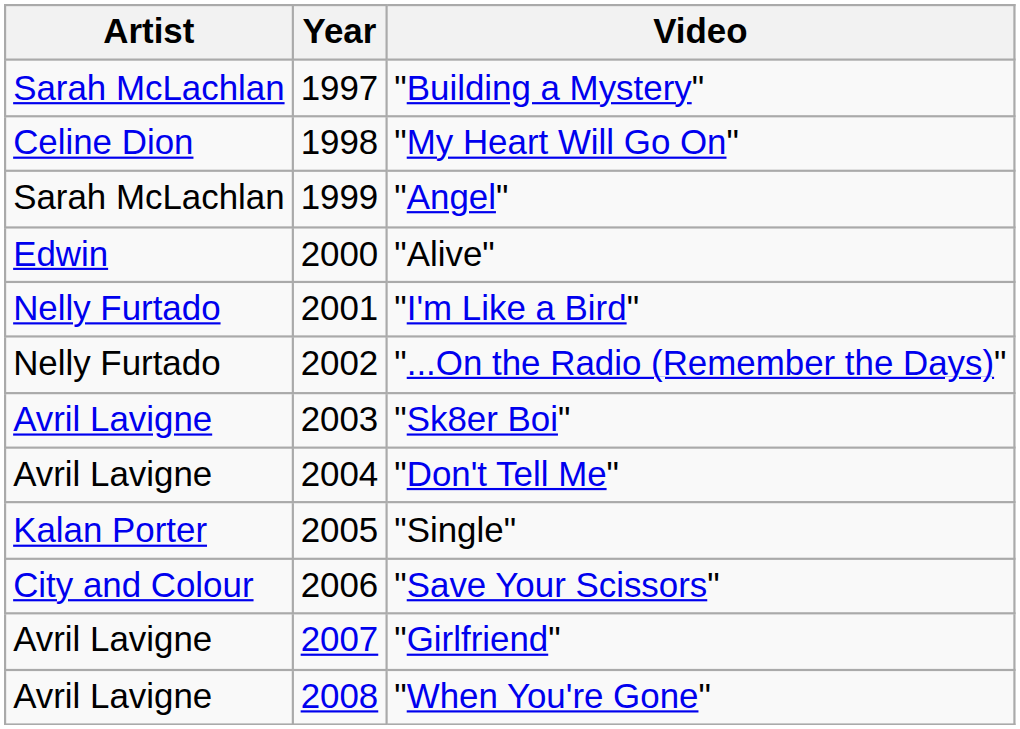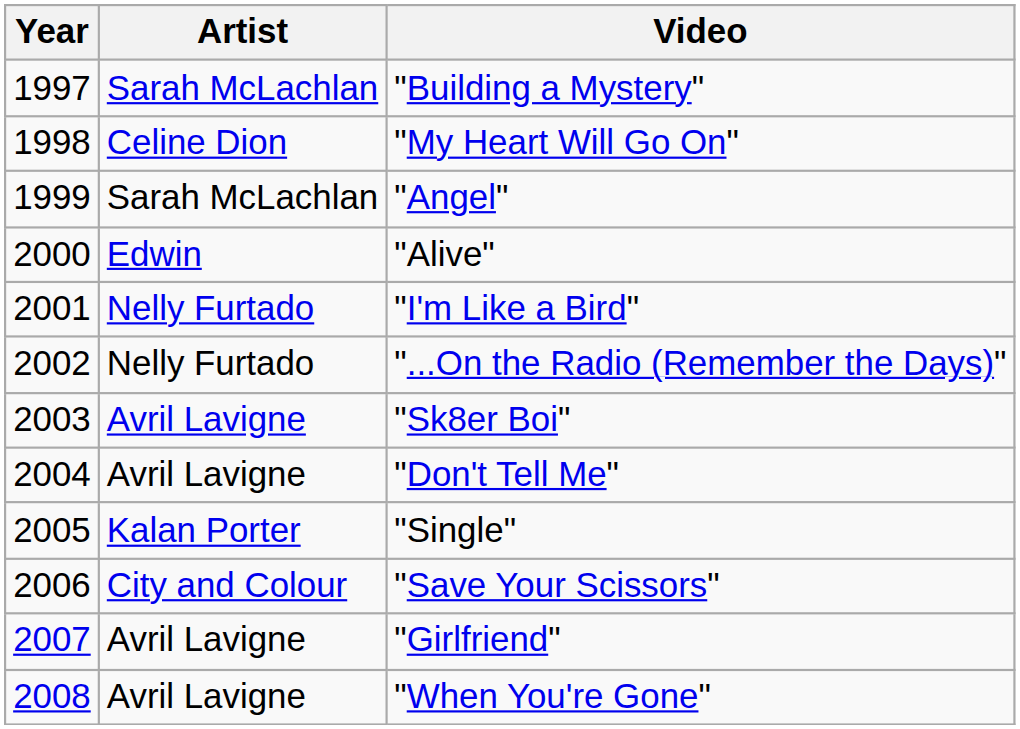 <table class="wikitable">
 <tr>
+<th>Year</th>
 <th>Artist</th>
-<th>Year</th>
 <th>Video</th>
 </tr>
 <tr>
+<td>1997</td>
 <td><a href='#'>Sarah McLachlan</a></td>
-<td>1997</td>
 <td>"<a href='#'>Building a Mystery</a>"</td>
 </tr>
 <tr>
+<td>1998</td>
 <td><a href='#'>Celine Dion</a></td>
-<td>1998</td>
 <td>"<a href='#'>My Heart Will Go On</a>"</td>
 </tr>
 <tr>
+<td>1999</td>
 <td>Sarah McLachlan</td>
-<td>1999</td>
 <td>"<a href='#'>Angel</a>"</td>
 </tr>
 <tr>
+<td>2000</td>
 <td><a href='#'>Edwin</a></td>
-<td>2000</td>
 <td>"Alive"</td>
 </tr>
 <tr>
+<td>2001</td>
 <td><a href='#'>Nelly Furtado</a></td>
-<td>2001</td>
 <td>"<a href='#'>I'm Like a Bird</a>"</td>
 </tr>
 <tr>
+<td>2002</td>
 <td>Nelly Furtado</td>
-<td>2002</td>
 <td>"<a href='#'>...On the Radio (Remember the Days)</a>"</td>
 </tr>
 <tr>
+<td>2003</td>
 <td><a href='#'>Avril Lavigne</a></td>
-<td>2003</td>
 <td>"<a href='#'>Sk8er Boi</a>"</td>
 </tr>
 <tr>
+<td>2004</td>
 <td>Avril Lavigne</td>
-<td>2004</td>
 <td>"<a href='#'>Don't Tell Me</a>"</td>
 </tr>
 <tr>
+<td>2005</td>
 <td><a href='#'>Kalan Porter</a></td>
-<td>2005</td>
 <td>"Single"</td>
 </tr>
 <tr>
+<td>2006</td>
 <td><a href='#'>City and Colour</a></td>
-<td>2006</td>
 <td>"<a href='#'>Save Your Scissors</a>"</td>
 </tr>
 <tr>
+<td><a href='#'>2007</a></td>
 <td>Avril Lavigne</td>
-<td><a href='#'>2007</a></td>
 <td>"<a href='#'>Girlfriend</a>"</td>
 </tr>
 <tr>
+<td><a href='#'>2008</a></td>
 <td>Avril Lavigne</td>
-<td><a href='#'>2008</a></td>
 <td>"<a href='#'>When You're Gone</a>"</td>
 </tr>
 </table>
